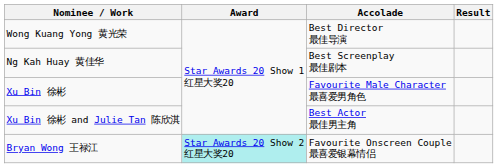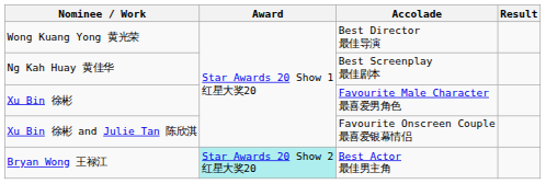 <table class="wikitable">
 <tr>
 <th>Nominee / Work</th>
 <th>Award</th>
 <th>Accolade</th>
 <th class="unsortable">Result</th>
 </tr>
 <tr>
 <td>Wong Kuang Yong 黄光荣</td>
 <td rowspan=4><a href='#'>Star Awards 20</a> Show 1<br>红星大奖20</td>
 <td>Best Director <br> 最佳导演</td>
 <td></td>
 </tr>
 <tr>
 <td>Ng Kah Huay 黄佳华</td>
 <td>Best Screenplay <br> 最佳剧本</td>
 <td></td>
 </tr>
 <tr>
 <td><a href='#'>Xu Bin</a> 徐彬</td>
 <td><a href='#'>Favourite Male Character</a>  <br> 最喜爱男角色</td>
 <td></td>
 </tr>
 <tr>
 <td><a href='#'>Xu Bin</a> 徐彬 and <a href='#'>Julie Tan</a> 陈欣淇</td>
-<td><a href='#'>Best Actor</a> <br> 最佳男主角</td>
+<td>Favourite Onscreen Couple <br> 最喜爱银幕情侣</td>
 <td></td>
 </tr>
 <tr>
 <td><a href='#'>Bryan Wong</a> 王禄江</td>
 <td style="background: paleturquoise;"><a href='#'>Star Awards 20</a> Show 2<br> 红星大奖20</td>
-<td>Favourite Onscreen Couple <br> 最喜爱银幕情侣</td>
+<td><a href='#'>Best Actor</a> <br> 最佳男主角</td>
 <td></td>
 </tr>
 </table>
